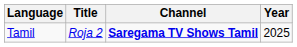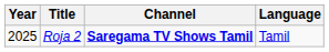 <table class="wikitable sortable">
 <tr>
-<th>Language</th>
+<th>Year</th>
 <th>Title</th>
 <th>Channel</th>
-<th>Year</th>
+<th>Language</th>
 </tr>
 <tr>
-<td><a href='#'>Tamil</a></td>
+<td>2025</td>
 <td><em><a href='#'>Roja 2</a></em></td>
 <td><strong><a href='#'>Saregama TV Shows Tamil</a></strong></td>
-<td>2025</td>
+<td><a href='#'>Tamil</a></td>
 </tr>
 </table>
